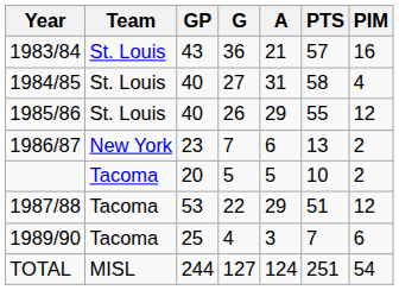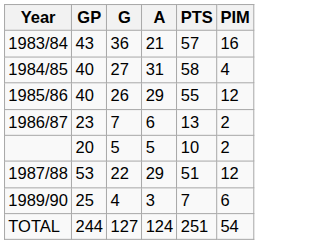 <table class="wikitable">
 <tr>
 <th>Year</th>
-<th>Team</th>
 <th>GP</th>
 <th>G</th>
 <th>A</th>
 <th>PTS</th>
 <th>PIM</th>
 </tr>
 <tr>
 <td>1983/84</td>
-<td><a href='#'>St. Louis</a></td>
 <td>43</td>
 <td>36</td>
 <td>21</td>
 <td>57</td>
 <td>16</td>
 </tr>
 <tr>
 <td>1984/85</td>
-<td>St. Louis</td>
 <td>40</td>
 <td>27</td>
 <td>31</td>
 <td>58</td>
 <td>4</td>
 </tr>
 <tr>
 <td>1985/86</td>
-<td>St. Louis</td>
 <td>40</td>
 <td>26</td>
 <td>29</td>
 <td>55</td>
 <td>12</td>
 </tr>
 <tr>
 <td>1986/87</td>
-<td><a href='#'>New York</a></td>
 <td>23</td>
 <td>7</td>
 <td>6</td>
 <td>13</td>
 <td>2</td>
 </tr>
 <tr>
 <td></td>
-<td><a href='#'>Tacoma</a></td>
 <td>20</td>
 <td>5</td>
 <td>5</td>
 <td>10</td>
 <td>2</td>
 </tr>
 <tr>
 <td>1987/88</td>
-<td>Tacoma</td>
 <td>53</td>
 <td>22</td>
 <td>29</td>
 <td>51</td>
 <td>12</td>
 </tr>
 <tr>
 <td>1989/90</td>
-<td>Tacoma</td>
 <td>25</td>
 <td>4</td>
 <td>3</td>
 <td>7</td>
 <td>6</td>
 </tr>
 <tr>
 <td>TOTAL</td>
-<td>MISL</td>
 <td>244</td>
 <td>127</td>
 <td>124</td>
 <td>251</td>
 <td>54</td>
 </tr>
 </table>
